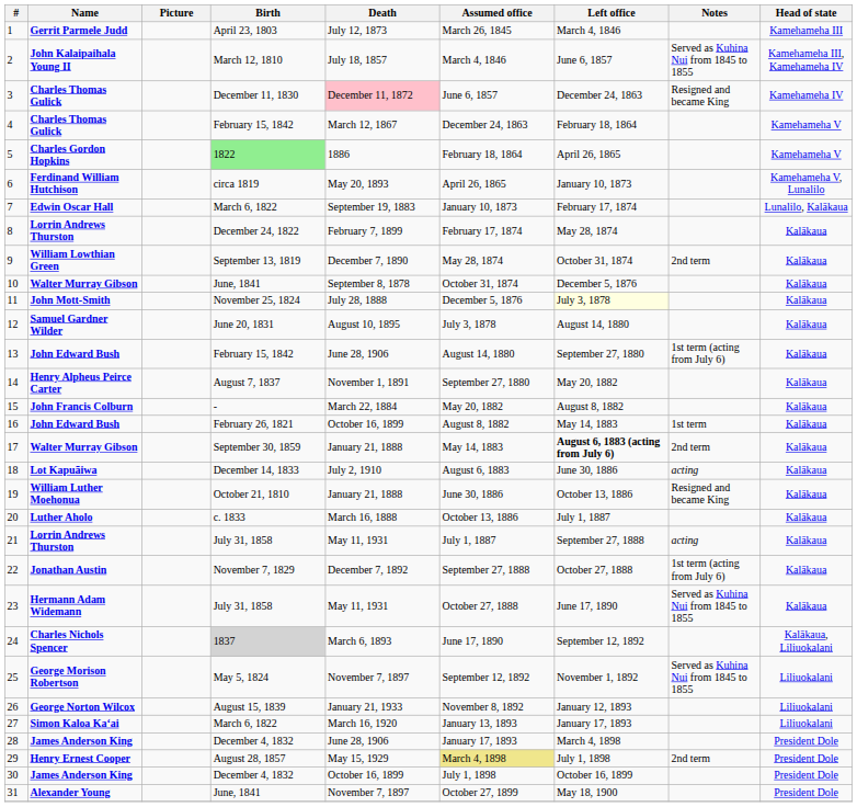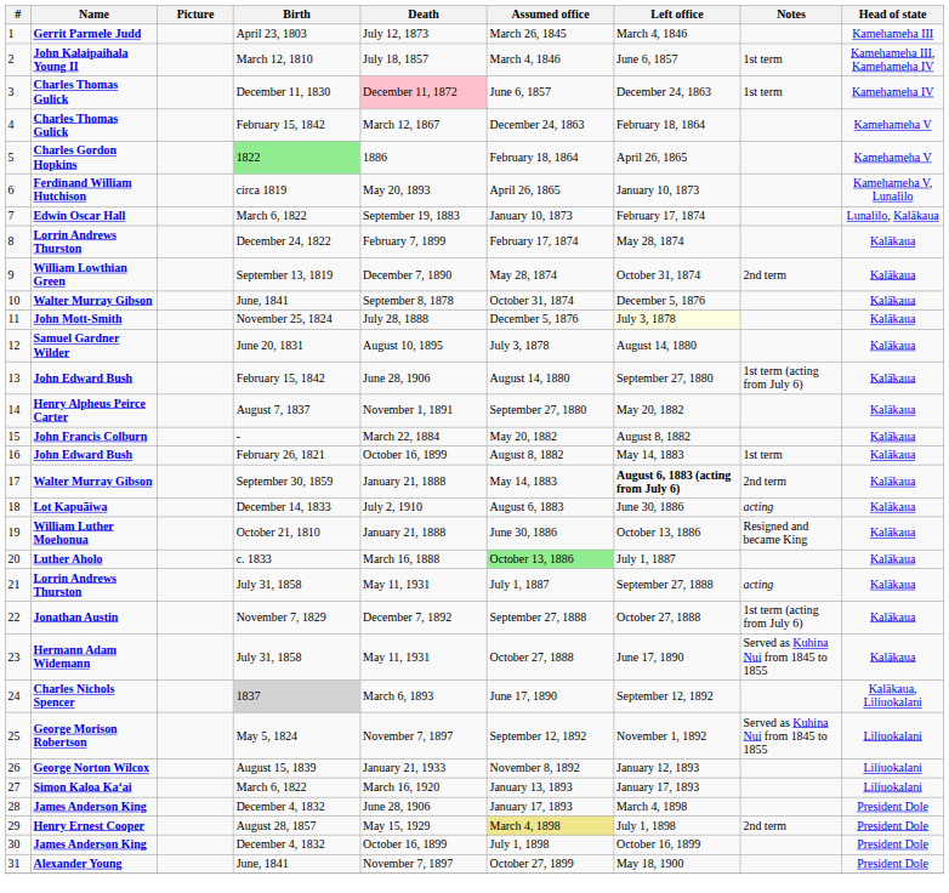 <table class="wikitable style="font-size: 95%;">
 <tr>
 <th width = 2%>#</th>
 <th width = 10%>Name</th>
 <th width = 6%>Picture</th>
 <th width = 10%>Birth</th>
 <th width = 10%>Death</th>
 <th width = 10%>Assumed office</th>
 <th width = 10%>Left office</th>
 <th width = 8%>Notes</th>
 <th width = 8%>Head of state</th>
 </tr>
 <tr>
 <td>1</td>
 <td><strong><a href='#'>Gerrit Parmele Judd</a></strong></td>
 <td></td>
 <td>April 23, 1803</td>
 <td>July 12, 1873</td>
 <td>March 26, 1845</td>
 <td>March 4, 1846</td>
 <td></td>
 <td rowspan=1 align=center><a href='#'>Kamehameha III</a></td>
 </tr>
 <tr>
 <td>2</td>
 <td><strong><a href='#'>John Kalaipaihala Young II</a></strong></td>
 <td></td>
 <td>March 12, 1810</td>
 <td>July 18, 1857</td>
 <td>March 4, 1846</td>
 <td>June 6, 1857</td>
-<td>Served as <a href='#'>Kuhina Nui</a> from 1845 to 1855</td>
+<td>1st term</td>
 <td rowspan=1 align=center><a href='#'>Kamehameha III</a>, <a href='#'>Kamehameha IV</a></td>
 </tr>
 <tr>
 <td>3</td>
 <td><strong><a href='#'>Charles Thomas Gulick</a></strong></td>
 <td></td>
 <td>December 11, 1830</td>
 <td style="background: pink;">December 11, 1872</td>
 <td>June 6, 1857</td>
 <td>December 24, 1863</td>
-<td>Resigned and became King</td>
+<td>1st term</td>
 <td rowspan=1 align=center><a href='#'>Kamehameha IV</a></td>
 </tr>
 <tr>
 <td>4</td>
 <td><strong><a href='#'>Charles Thomas Gulick</a></strong></td>
 <td></td>
 <td>February 15, 1842</td>
 <td>March 12, 1867</td>
 <td>December 24, 1863</td>
 <td>February 18, 1864</td>
 <td></td>
 <td rowspan=1 align=center><a href='#'>Kamehameha V</a></td>
 </tr>
 <tr>
 <td>5</td>
 <td><strong><a href='#'>Charles Gordon Hopkins</a></strong></td>
 <td></td>
 <td style="background: lightgreen;">1822</td>
 <td>1886</td>
 <td>February 18, 1864</td>
 <td>April 26, 1865</td>
 <td></td>
 <td rowspan=1 align=center><a href='#'>Kamehameha V</a></td>
 </tr>
 <tr>
 <td>6</td>
 <td><strong><a href='#'>Ferdinand William Hutchison</a></strong></td>
 <td></td>
 <td>circa 1819</td>
 <td>May 20, 1893</td>
 <td>April 26, 1865</td>
 <td>January 10, 1873</td>
 <td></td>
 <td rowspan=1 align=center><a href='#'>Kamehameha V</a>, <a href='#'>Lunalilo</a></td>
 </tr>
 <tr>
 <td>7</td>
 <td><strong><a href='#'>Edwin Oscar Hall</a></strong></td>
 <td></td>
 <td>March 6, 1822</td>
 <td>September 19, 1883</td>
 <td>January 10, 1873</td>
 <td>February 17, 1874</td>
 <td></td>
 <td rowspan=1 align=center><a href='#'>Lunalilo</a>, <a href='#'>Kalākaua</a></td>
 </tr>
 <tr>
 <td>8</td>
 <td><strong><a href='#'>Lorrin Andrews Thurston</a></strong></td>
 <td></td>
 <td>December 24, 1822</td>
 <td>February 7, 1899</td>
 <td>February 17, 1874</td>
 <td>May 28, 1874</td>
 <td></td>
 <td rowspan=1 align=center><a href='#'>Kalākaua</a></td>
 </tr>
 <tr>
 <td>9</td>
 <td><strong><a href='#'>William Lowthian Green</a></strong></td>
 <td></td>
 <td>September 13, 1819</td>
 <td>December 7, 1890</td>
 <td>May 28, 1874</td>
 <td>October 31, 1874</td>
 <td>2nd term</td>
 <td rowspan=1 align=center><a href='#'>Kalākaua</a></td>
 </tr>
 <tr>
 <td>10</td>
 <td><strong><a href='#'>Walter Murray Gibson</a></strong></td>
 <td></td>
 <td>June, 1841</td>
 <td>September 8, 1878</td>
 <td>October 31, 1874</td>
 <td>December 5, 1876</td>
 <td></td>
 <td rowspan=1 align=center><a href='#'>Kalākaua</a></td>
 </tr>
 <tr>
 <td>11</td>
 <td><strong><a href='#'>John Mott-Smith</a></strong></td>
 <td></td>
 <td>November 25, 1824</td>
 <td>July 28, 1888</td>
 <td>December 5, 1876</td>
 <td style="background: lightyellow;">July 3, 1878</td>
 <td></td>
 <td rowspan=1 align=center><a href='#'>Kalākaua</a></td>
 </tr>
 <tr>
 <td>12</td>
 <td><strong><a href='#'>Samuel Gardner Wilder</a></strong></td>
 <td></td>
 <td>June 20, 1831</td>
 <td>August 10, 1895</td>
 <td>July 3, 1878</td>
 <td>August 14, 1880</td>
 <td></td>
 <td rowspan=1 align=center><a href='#'>Kalākaua</a></td>
 </tr>
 <tr>
 <td>13</td>
 <td><strong><a href='#'>John Edward Bush</a></strong></td>
 <td></td>
 <td>February 15, 1842</td>
 <td>June 28, 1906</td>
 <td>August 14, 1880</td>
 <td>September 27, 1880</td>
 <td>1st term (acting from July 6)</td>
 <td rowspan=1 align=center><a href='#'>Kalākaua</a></td>
 </tr>
 <tr>
 <td>14</td>
 <td><strong><a href='#'>Henry Alpheus Peirce Carter</a></strong></td>
 <td></td>
 <td>August 7, 1837</td>
 <td>November 1, 1891</td>
 <td>September 27, 1880</td>
 <td>May 20, 1882</td>
 <td></td>
 <td rowspan=1 align=center><a href='#'>Kalākaua</a></td>
 </tr>
 <tr>
 <td>15</td>
 <td><strong><a href='#'>John Francis Colburn</a></strong></td>
 <td></td>
 <td>-</td>
 <td>March 22, 1884</td>
 <td>May 20, 1882</td>
 <td>August 8, 1882</td>
 <td></td>
 <td rowspan=1 align=center><a href='#'>Kalākaua</a></td>
 </tr>
 <tr>
 <td>16</td>
 <td><strong><a href='#'>John Edward Bush</a></strong></td>
 <td></td>
 <td>February 26, 1821</td>
 <td>October 16, 1899</td>
 <td>August 8, 1882</td>
 <td>May 14, 1883</td>
 <td>1st term</td>
 <td rowspan=1 align=center><a href='#'>Kalākaua</a></td>
 </tr>
 <tr>
 <td>17</td>
 <td><strong><a href='#'>Walter Murray Gibson</a></strong></td>
 <td></td>
 <td>September 30, 1859</td>
 <td>January 21, 1888</td>
 <td>May 14, 1883</td>
 <td><strong>August 6, 1883 (acting from July 6)</strong></td>
 <td>2nd term</td>
 <td rowspan=1 align=center><a href='#'>Kalākaua</a></td>
 </tr>
 <tr>
 <td>18</td>
 <td><strong><a href='#'>Lot Kapuāiwa</a></strong></td>
 <td></td>
 <td>December 14, 1833</td>
 <td>July 2, 1910</td>
 <td>August 6, 1883</td>
 <td>June 30, 1886</td>
 <td><em>acting</em></td>
 <td rowspan=1 align=center><a href='#'>Kalākaua</a></td>
 </tr>
 <tr>
 <td>19</td>
 <td><strong><a href='#'>William Luther Moehonua</a></strong></td>
 <td></td>
 <td>October 21, 1810</td>
 <td>January 21, 1888</td>
 <td>June 30, 1886</td>
 <td>October 13, 1886</td>
 <td>Resigned and became King</td>
 <td rowspan=1 align=center><a href='#'>Kalākaua</a></td>
 </tr>
 <tr>
 <td>20</td>
 <td><strong><a href='#'>Luther Aholo</a></strong></td>
 <td></td>
 <td>c. 1833</td>
 <td>March 16, 1888</td>
-<td>October 13, 1886</td>
+<td style="background: lightgreen;">October 13, 1886</td>
 <td>July 1, 1887</td>
 <td></td>
 <td rowspan=1 align=center><a href='#'>Kalākaua</a></td>
 </tr>
 <tr>
 <td>21</td>
 <td><strong><a href='#'>Lorrin Andrews Thurston</a></strong></td>
 <td></td>
 <td>July 31, 1858</td>
 <td>May 11, 1931</td>
 <td>July 1, 1887</td>
 <td>September 27, 1888</td>
 <td><em>acting</em></td>
 <td rowspan=1 align=center><a href='#'>Kalākaua</a></td>
 </tr>
 <tr>
 <td>22</td>
 <td><strong><a href='#'>Jonathan Austin</a></strong></td>
 <td></td>
 <td>November 7, 1829</td>
 <td>December 7, 1892</td>
 <td>September 27, 1888</td>
 <td>October 27, 1888</td>
 <td>1st term (acting from July 6)</td>
 <td rowspan=1 align=center><a href='#'>Kalākaua</a></td>
 </tr>
 <tr>
 <td>23</td>
 <td><strong><a href='#'>Hermann Adam Widemann</a></strong></td>
 <td></td>
 <td>July 31, 1858</td>
 <td>May 11, 1931</td>
 <td>October 27, 1888</td>
 <td>June 17, 1890</td>
 <td>Served as <a href='#'>Kuhina Nui</a> from 1845 to 1855</td>
 <td rowspan=1 align=center><a href='#'>Kalākaua</a></td>
 </tr>
 <tr>
 <td>24</td>
 <td><strong><a href='#'>Charles Nichols Spencer</a></strong></td>
 <td></td>
 <td style="background: lightgrey;">1837</td>
 <td>March 6, 1893</td>
 <td>June 17, 1890</td>
 <td>September 12, 1892</td>
 <td></td>
 <td rowspan=1 align=center><a href='#'>Kalākaua</a>, <a href='#'>Liliuokalani</a></td>
 </tr>
 <tr>
 <td>25</td>
 <td><strong><a href='#'>George Morison Robertson</a></strong></td>
 <td></td>
 <td>May 5, 1824</td>
 <td>November 7, 1897</td>
 <td>September 12, 1892</td>
 <td>November 1, 1892</td>
 <td>Served as <a href='#'>Kuhina Nui</a> from 1845 to 1855</td>
 <td rowspan=1 align=center><a href='#'>Liliuokalani</a></td>
 </tr>
 <tr>
 <td>26</td>
 <td><strong><a href='#'>George Norton Wilcox</a></strong></td>
 <td></td>
 <td>August 15, 1839</td>
 <td>January 21, 1933</td>
 <td>November 8, 1892</td>
 <td>January 12, 1893</td>
 <td></td>
 <td rowspan=1 align=center><a href='#'>Liliuokalani</a></td>
 </tr>
 <tr>
 <td>27</td>
 <td><strong><a href='#'>Simon Kaloa Kaʻai</a></strong></td>
 <td></td>
 <td>March 6, 1822</td>
 <td>March 16, 1920</td>
 <td>January 13, 1893</td>
 <td>January 17, 1893</td>
 <td></td>
 <td rowspan=1 align=center><a href='#'>Liliuokalani</a></td>
 </tr>
 <tr>
 <td>28</td>
 <td><strong><a href='#'>James Anderson King</a></strong></td>
 <td></td>
 <td>December 4, 1832</td>
 <td>June 28, 1906</td>
 <td>January 17, 1893</td>
 <td>March 4, 1898</td>
 <td></td>
 <td rowspan=1 align=center><a href='#'>President Dole</a></td>
 </tr>
 <tr>
 <td>29</td>
 <td><strong><a href='#'>Henry Ernest Cooper</a></strong></td>
 <td></td>
 <td>August 28, 1857</td>
 <td>May 15, 1929</td>
 <td style="background: khaki;">March 4, 1898</td>
 <td>July 1, 1898</td>
 <td>2nd term</td>
 <td rowspan=1 align=center><a href='#'>President Dole</a></td>
 </tr>
 <tr>
 <td>30</td>
 <td><strong><a href='#'>James Anderson King</a></strong></td>
 <td></td>
 <td>December 4, 1832</td>
 <td>October 16, 1899</td>
 <td>July 1, 1898</td>
 <td>October 16, 1899</td>
 <td></td>
 <td rowspan=1 align=center><a href='#'>President Dole</a></td>
 </tr>
 <tr>
 <td>31</td>
 <td><strong><a href='#'>Alexander Young</a></strong></td>
 <td></td>
 <td>June, 1841</td>
 <td>November 7, 1897</td>
 <td>October 27, 1899</td>
 <td>May 18, 1900</td>
 <td></td>
 <td rowspan=1 align=center><a href='#'>President Dole</a></td>
 </tr>
 <tr>
 </tr>
 </table>
